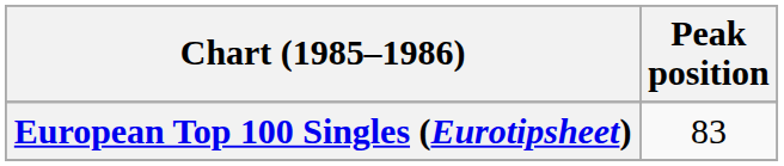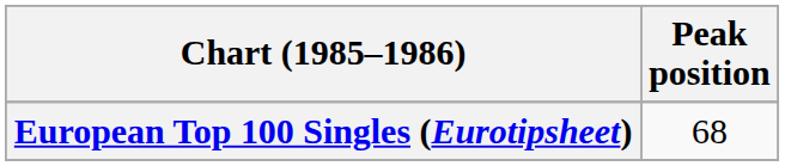 <table class="wikitable sortable plainrowheaders" style="text-align:center">
 <tr>
 <th scope="col">Chart (1985–1986)</th>
 <th scope="col">Peak<br>position</th>
 </tr>
 <tr>
 </tr>
 <tr>
 </tr>
 <tr>
 <th scope="row"><a href='#'>European Top 100 Singles</a> (<em><a href='#'>Eurotipsheet</a></em>)</th>
-<td>83</td>
+<td>68</td>
 </tr>
 <tr>
 </tr>
 <tr>
 </tr>
 <tr>
 </tr>
 <tr>
 </tr>
 <tr>
 </tr>
 </table>
